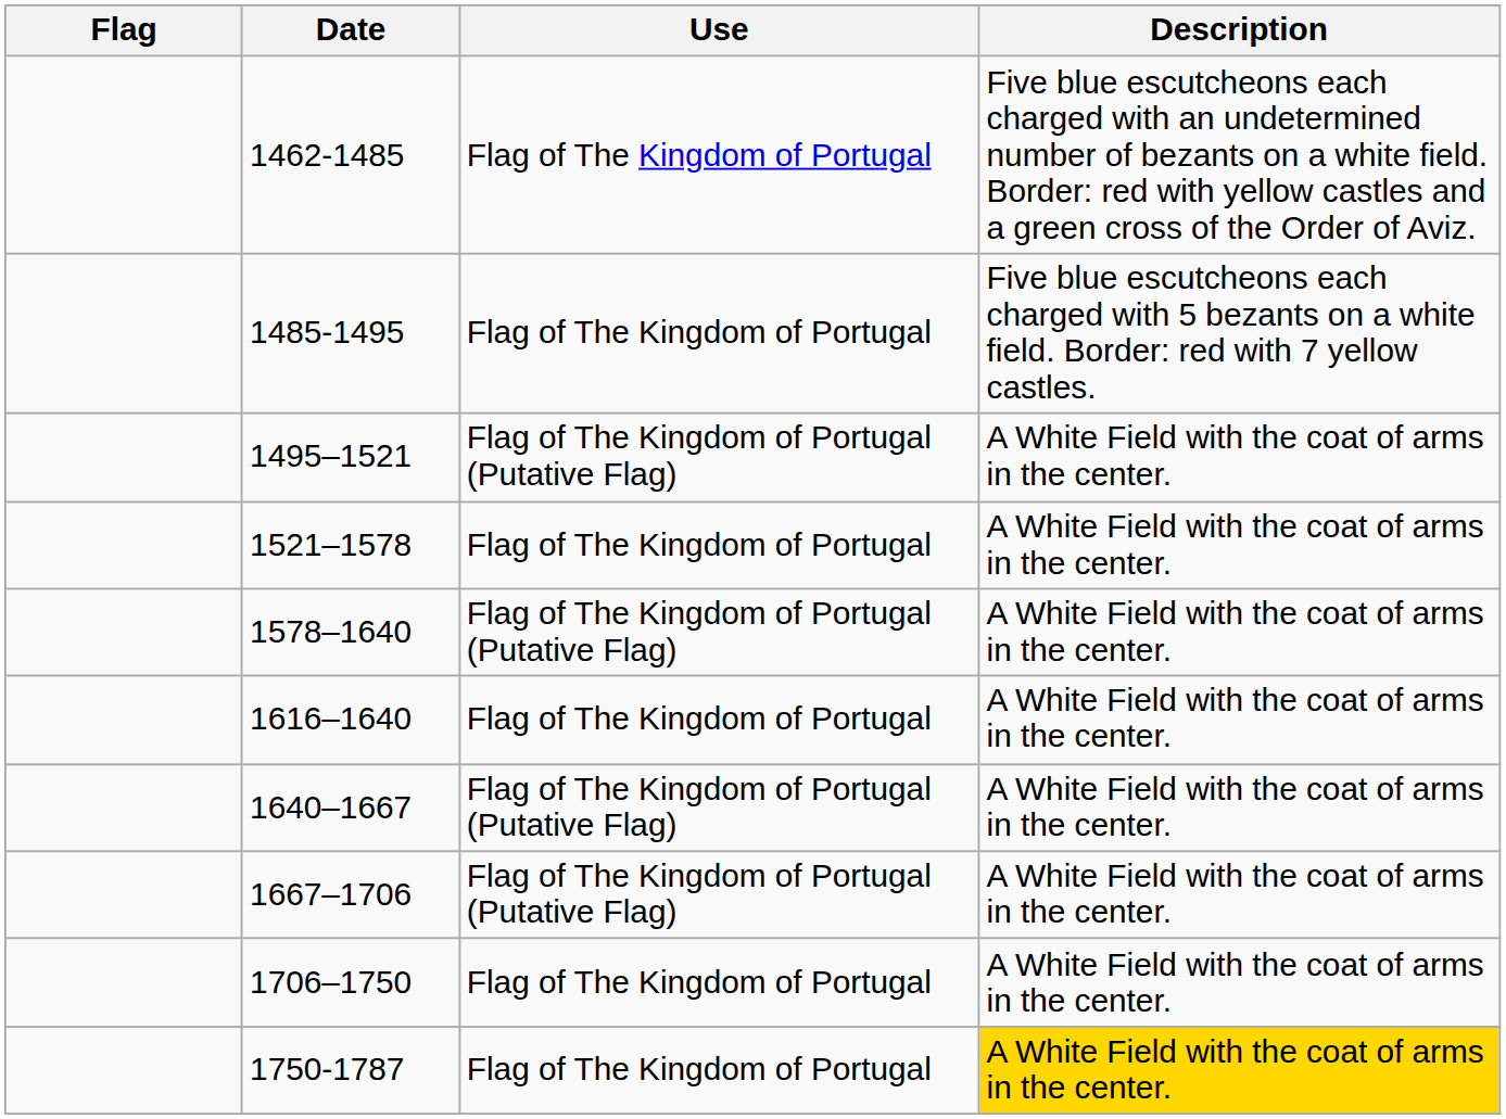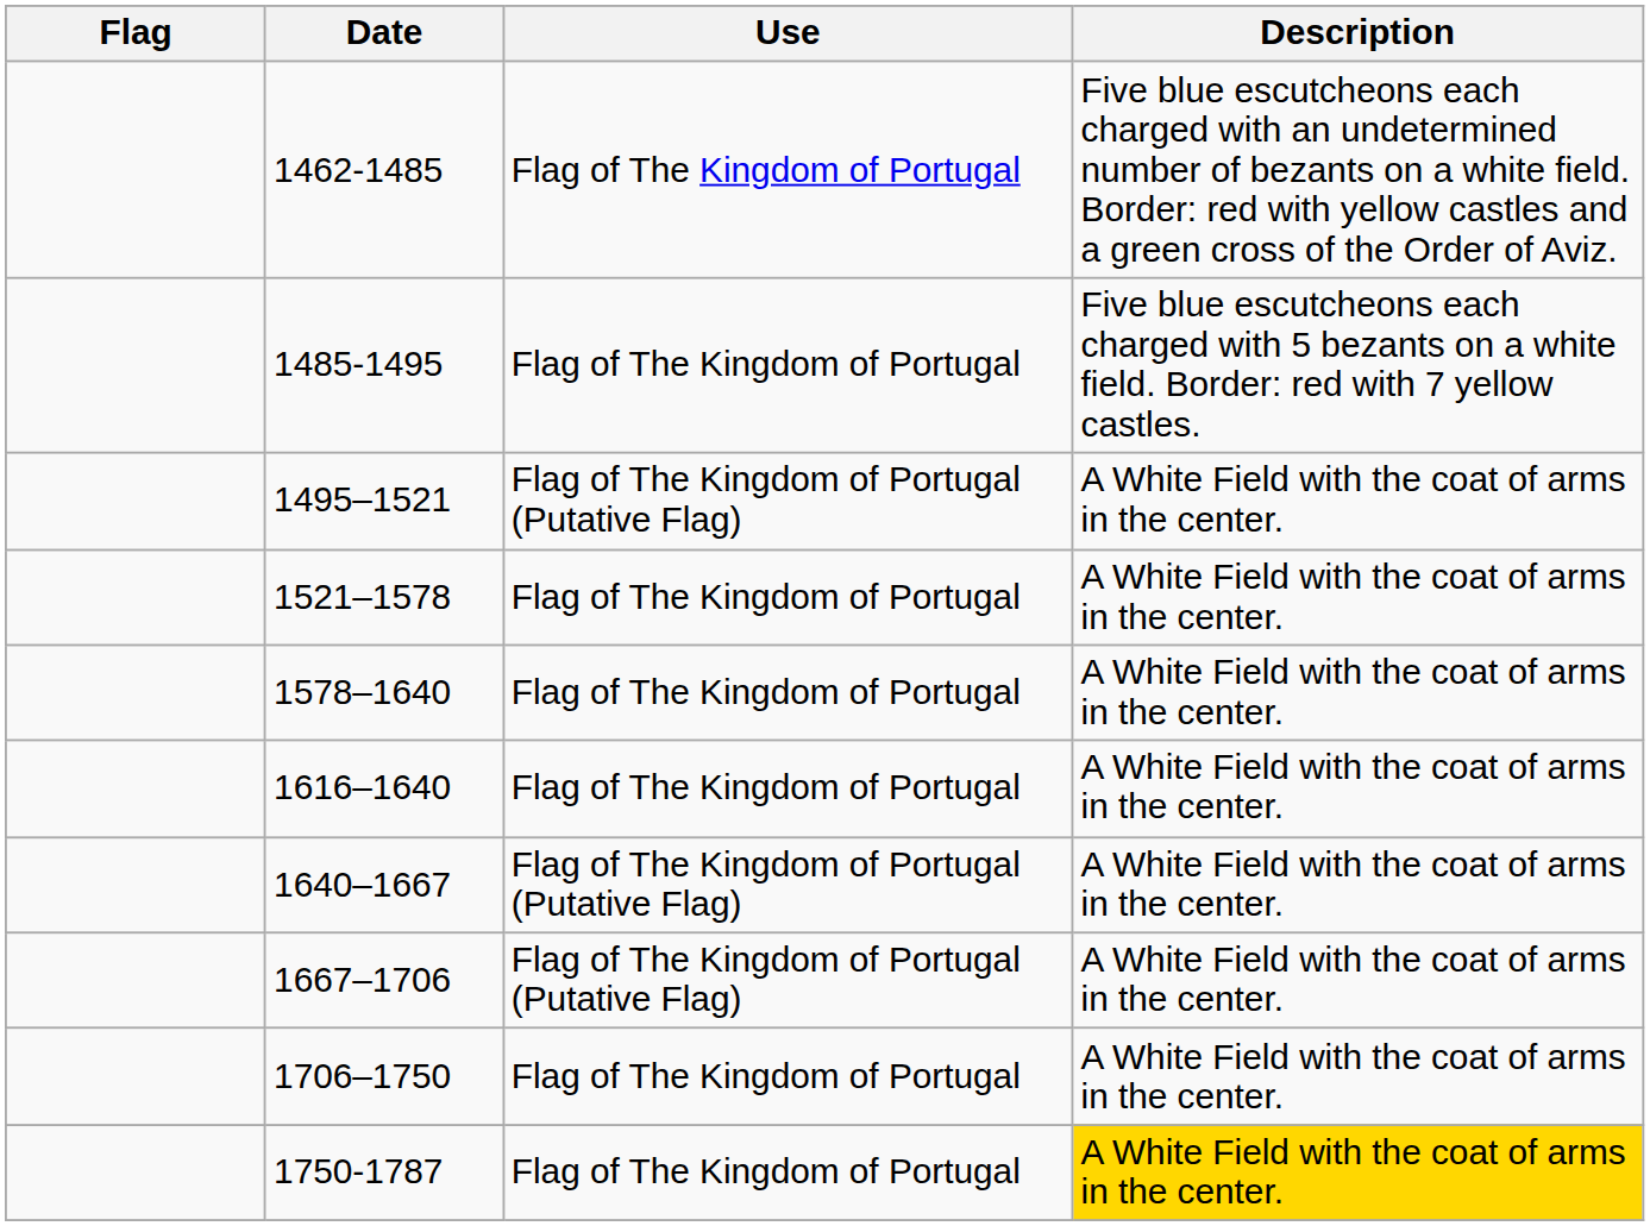 <table class="wikitable">
 <tr>
 <th style="width:110px;">Flag</th>
 <th style="width:100px;">Date</th>
 <th style="width:250px;">Use</th>
 <th style="width:250px;">Description</th>
 </tr>
 <tr>
 <td></td>
 <td>1462-1485</td>
 <td>Flag of The <a href='#'>Kingdom of Portugal</a></td>
 <td>Five blue escutcheons each charged with an undetermined number of bezants on a white field. Border: red with yellow castles and a green cross of the Order of Aviz.</td>
 </tr>
 <tr>
 <td></td>
 <td>1485-1495</td>
 <td>Flag of The Kingdom of Portugal</td>
 <td>Five blue escutcheons each charged with 5 bezants on a white field. Border: red with 7 yellow castles.</td>
 </tr>
 <tr>
 <td></td>
 <td>1495–1521</td>
 <td>Flag of The Kingdom of Portugal (Putative Flag)</td>
 <td>A White Field with the coat of arms in the center.</td>
 </tr>
 <tr>
 <td></td>
 <td>1521–1578</td>
 <td>Flag of The Kingdom of Portugal</td>
 <td>A White Field with the coat of arms in the center.</td>
 </tr>
 <tr>
 <td></td>
 <td>1578–1640</td>
-<td>Flag of The Kingdom of Portugal (Putative Flag)</td>
+<td>Flag of The Kingdom of Portugal</td>
 <td>A White Field with the coat of arms in the center.</td>
 </tr>
 <tr>
 <td></td>
 <td>1616–1640</td>
 <td>Flag of The Kingdom of Portugal</td>
 <td>A White Field with the coat of arms in the center.</td>
 </tr>
 <tr>
 <td></td>
 <td>1640–1667</td>
 <td>Flag of The Kingdom of Portugal (Putative Flag)</td>
 <td>A White Field with the coat of arms in the center.</td>
 </tr>
 <tr>
 <td></td>
 <td>1667–1706</td>
 <td>Flag of The Kingdom of Portugal (Putative Flag)</td>
 <td>A White Field with the coat of arms in the center.</td>
 </tr>
 <tr>
 <td></td>
 <td>1706–1750</td>
 <td>Flag of The Kingdom of Portugal</td>
 <td>A White Field with the coat of arms in the center.</td>
 </tr>
 <tr>
 <td></td>
 <td>1750-1787</td>
 <td>Flag of The Kingdom of Portugal</td>
 <td style="background: gold;">A White Field with the coat of arms in the center.</td>
 </tr>
 </table>
